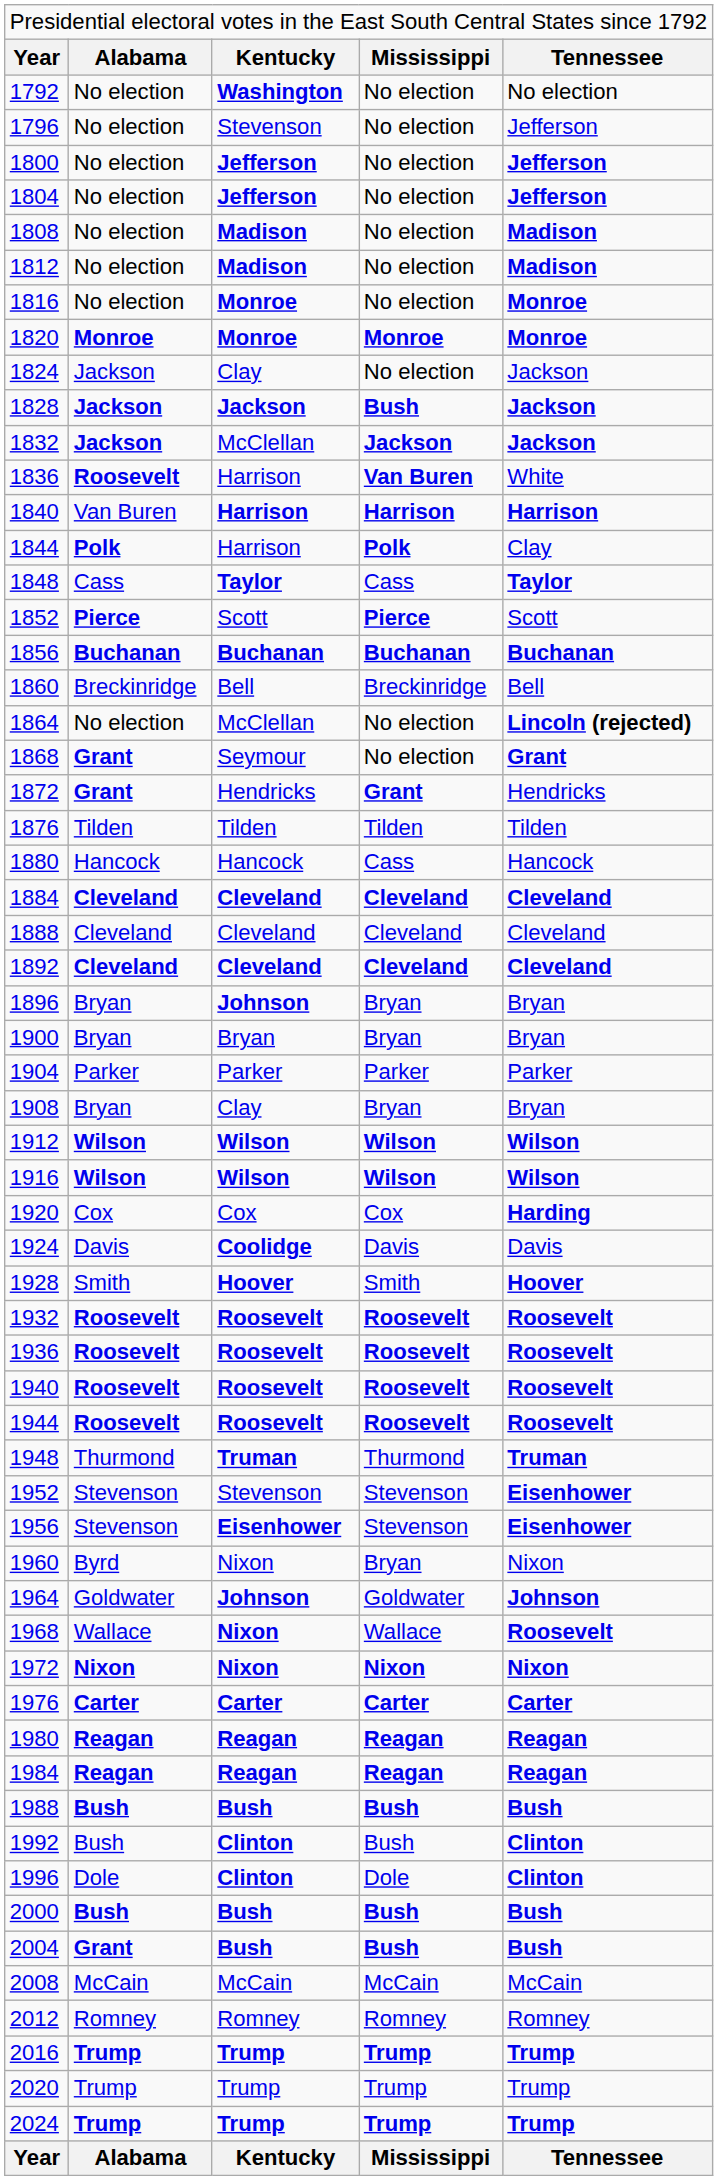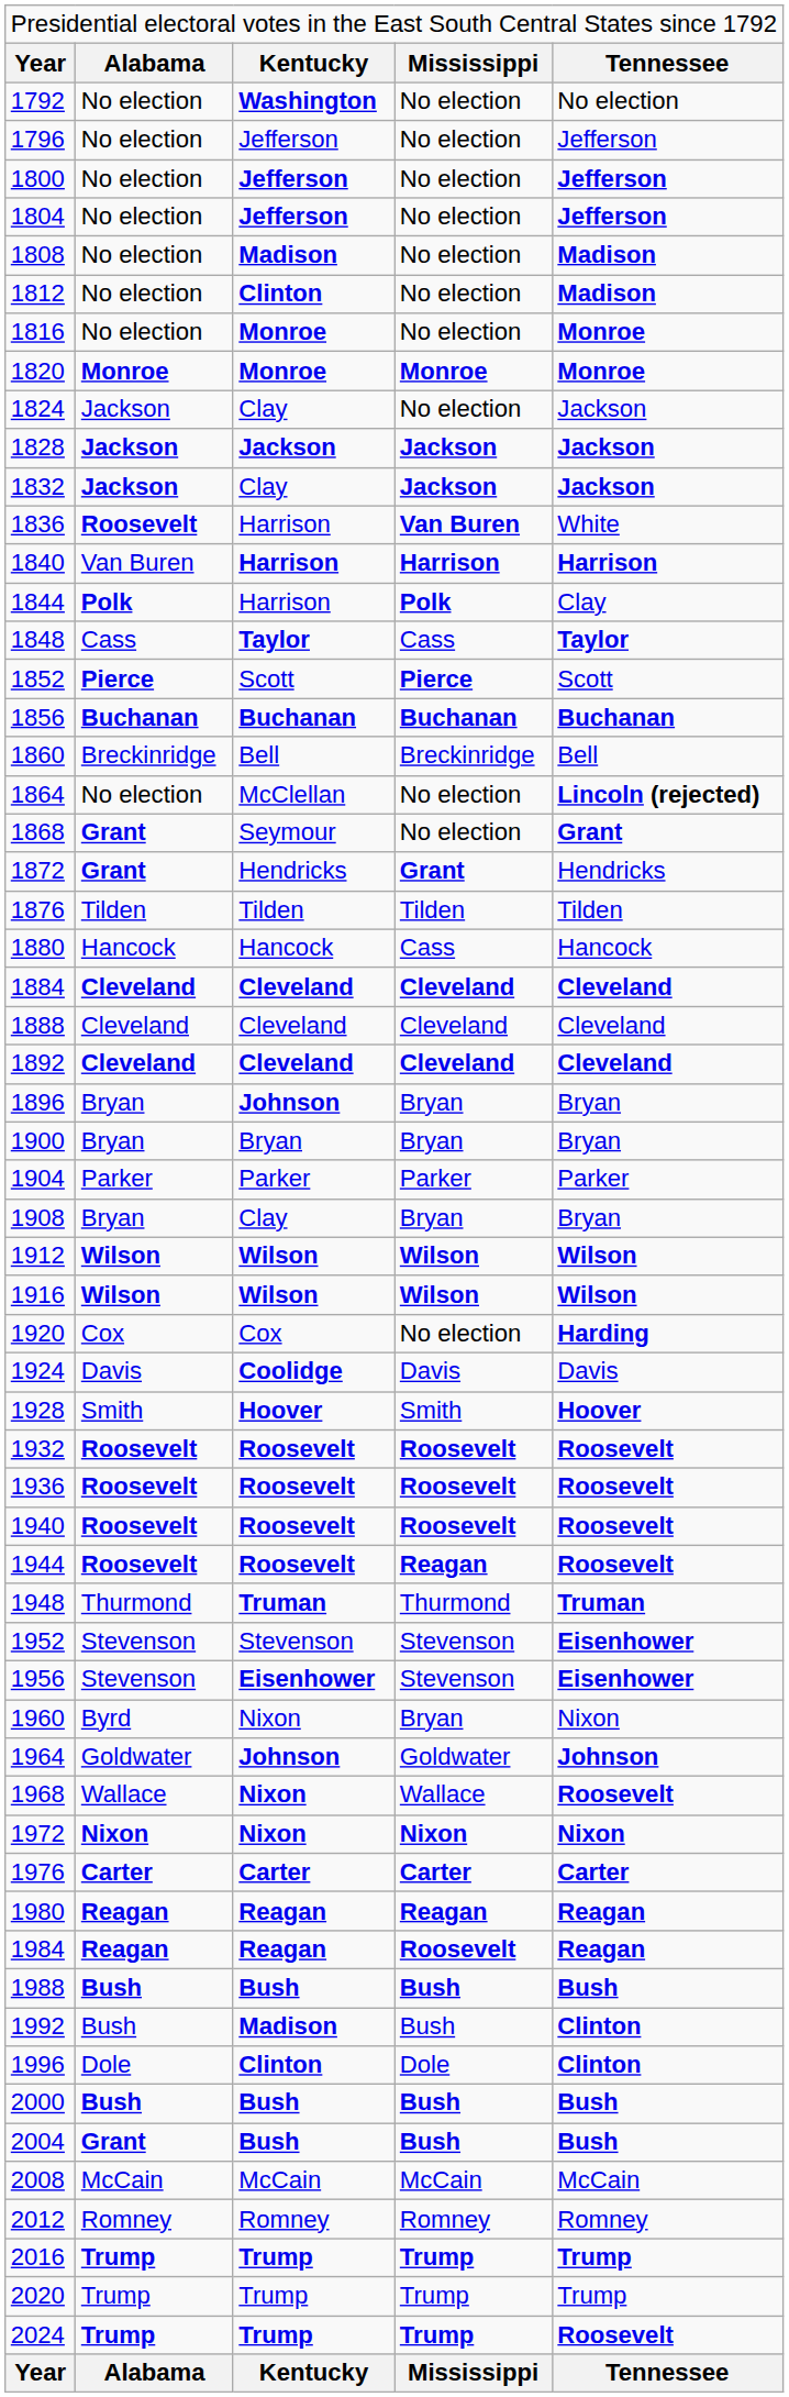 <table class="wikitable">
 <tr>
 <td align="center" colspan="5">Presidential electoral votes in the East South Central States since 1792</td>
 </tr>
 <tr>
 <th>Year</th>
 <th>Alabama</th>
 <th>Kentucky</th>
 <th>Mississippi</th>
 <th>Tennessee</th>
 </tr>
 <tr>
 <td><a href='#'>1792</a></td>
 <td>No election</td>
 <td><strong><a href='#'>Washington</a></strong></td>
 <td>No election</td>
 <td>No election</td>
 </tr>
 <tr>
 <td><a href='#'>1796</a></td>
 <td>No election</td>
-<td><a href='#'>Stevenson</a></td>
+<td><a href='#'>Jefferson</a></td>
 <td>No election</td>
 <td><a href='#'>Jefferson</a></td>
 </tr>
 <tr>
 <td><a href='#'>1800</a></td>
 <td>No election</td>
 <td><strong><a href='#'>Jefferson</a></strong></td>
 <td>No election</td>
 <td><strong><a href='#'>Jefferson</a></strong></td>
 </tr>
 <tr>
 <td><a href='#'>1804</a></td>
 <td>No election</td>
 <td><strong><a href='#'>Jefferson</a></strong></td>
 <td>No election</td>
 <td><strong><a href='#'>Jefferson</a></strong></td>
 </tr>
 <tr>
 <td><a href='#'>1808</a></td>
 <td>No election</td>
 <td><strong><a href='#'>Madison</a></strong></td>
 <td>No election</td>
 <td><strong><a href='#'>Madison</a></strong></td>
 </tr>
 <tr>
 <td><a href='#'>1812</a></td>
 <td>No election</td>
-<td><strong><a href='#'>Madison</a></strong></td>
+<td><strong><a href='#'>Clinton</a></strong></td>
 <td>No election</td>
 <td><strong><a href='#'>Madison</a></strong></td>
 </tr>
 <tr>
 <td><a href='#'>1816</a></td>
 <td>No election</td>
 <td><strong><a href='#'>Monroe</a></strong></td>
 <td>No election</td>
 <td><strong><a href='#'>Monroe</a></strong></td>
 </tr>
 <tr>
 <td><a href='#'>1820</a></td>
 <td><strong><a href='#'>Monroe</a></strong></td>
 <td><strong><a href='#'>Monroe</a></strong></td>
 <td><strong><a href='#'>Monroe</a></strong></td>
 <td><strong><a href='#'>Monroe</a></strong></td>
 </tr>
 <tr>
 <td><a href='#'>1824</a></td>
 <td><a href='#'>Jackson</a></td>
 <td><a href='#'>Clay</a></td>
 <td>No election</td>
 <td><a href='#'>Jackson</a></td>
 </tr>
 <tr>
 <td><a href='#'>1828</a></td>
 <td><strong><a href='#'>Jackson</a></strong></td>
 <td><strong><a href='#'>Jackson</a></strong></td>
-<td><strong><a href='#'>Bush</a></strong></td>
+<td><strong><a href='#'>Jackson</a></strong></td>
 <td><strong><a href='#'>Jackson</a></strong></td>
 </tr>
 <tr>
 <td><a href='#'>1832</a></td>
 <td><strong><a href='#'>Jackson</a></strong></td>
-<td><a href='#'>McClellan</a></td>
+<td><a href='#'>Clay</a></td>
 <td><strong><a href='#'>Jackson</a></strong></td>
 <td><strong><a href='#'>Jackson</a></strong></td>
 </tr>
 <tr>
 <td><a href='#'>1836</a></td>
 <td><strong><a href='#'>Roosevelt</a></strong></td>
 <td><a href='#'>Harrison</a></td>
 <td><strong><a href='#'>Van Buren</a></strong></td>
 <td><a href='#'>White</a></td>
 </tr>
 <tr>
 <td><a href='#'>1840</a></td>
 <td><a href='#'>Van Buren</a></td>
 <td><strong><a href='#'>Harrison</a></strong></td>
 <td><strong><a href='#'>Harrison</a></strong></td>
 <td><strong><a href='#'>Harrison</a></strong></td>
 </tr>
 <tr>
 <td><a href='#'>1844</a></td>
 <td><strong><a href='#'>Polk</a></strong></td>
 <td><a href='#'>Harrison</a></td>
 <td><strong><a href='#'>Polk</a></strong></td>
 <td><a href='#'>Clay</a></td>
 </tr>
 <tr>
 <td><a href='#'>1848</a></td>
 <td><a href='#'>Cass</a></td>
 <td><strong><a href='#'>Taylor</a></strong></td>
 <td><a href='#'>Cass</a></td>
 <td><strong><a href='#'>Taylor</a></strong></td>
 </tr>
 <tr>
 <td><a href='#'>1852</a></td>
 <td><strong><a href='#'>Pierce</a></strong></td>
 <td><a href='#'>Scott</a></td>
 <td><strong><a href='#'>Pierce</a></strong></td>
 <td><a href='#'>Scott</a></td>
 </tr>
 <tr>
 <td><a href='#'>1856</a></td>
 <td><strong><a href='#'>Buchanan</a></strong></td>
 <td><strong><a href='#'>Buchanan</a></strong></td>
 <td><strong><a href='#'>Buchanan</a></strong></td>
 <td><strong><a href='#'>Buchanan</a></strong></td>
 </tr>
 <tr>
 <td><a href='#'>1860</a></td>
 <td><a href='#'>Breckinridge</a></td>
 <td><a href='#'>Bell</a></td>
 <td><a href='#'>Breckinridge</a></td>
 <td><a href='#'>Bell</a></td>
 </tr>
 <tr>
 <td><a href='#'>1864</a></td>
 <td>No election</td>
 <td><a href='#'>McClellan</a></td>
 <td>No election</td>
 <td><strong><a href='#'>Lincoln</a> (rejected)</strong></td>
 </tr>
 <tr>
 <td><a href='#'>1868</a></td>
 <td><strong><a href='#'>Grant</a></strong></td>
 <td><a href='#'>Seymour</a></td>
 <td>No election</td>
 <td><strong><a href='#'>Grant</a></strong></td>
 </tr>
 <tr>
 <td><a href='#'>1872</a></td>
 <td><strong><a href='#'>Grant</a></strong></td>
 <td><a href='#'>Hendricks</a></td>
 <td><strong><a href='#'>Grant</a></strong></td>
 <td><a href='#'>Hendricks</a></td>
 </tr>
 <tr>
 <td><a href='#'>1876</a></td>
 <td><a href='#'>Tilden</a></td>
 <td><a href='#'>Tilden</a></td>
 <td><a href='#'>Tilden</a></td>
 <td><a href='#'>Tilden</a></td>
 </tr>
 <tr>
 <td><a href='#'>1880</a></td>
 <td><a href='#'>Hancock</a></td>
 <td><a href='#'>Hancock</a></td>
 <td><a href='#'>Cass</a></td>
 <td><a href='#'>Hancock</a></td>
 </tr>
 <tr>
 <td><a href='#'>1884</a></td>
 <td><strong><a href='#'>Cleveland</a></strong></td>
 <td><strong><a href='#'>Cleveland</a></strong></td>
 <td><strong><a href='#'>Cleveland</a></strong></td>
 <td><strong><a href='#'>Cleveland</a></strong></td>
 </tr>
 <tr>
 <td><a href='#'>1888</a></td>
 <td><a href='#'>Cleveland</a></td>
 <td><a href='#'>Cleveland</a></td>
 <td><a href='#'>Cleveland</a></td>
 <td><a href='#'>Cleveland</a></td>
 </tr>
 <tr>
 <td><a href='#'>1892</a></td>
 <td><strong><a href='#'>Cleveland</a></strong></td>
 <td><strong><a href='#'>Cleveland</a></strong></td>
 <td><strong><a href='#'>Cleveland</a></strong></td>
 <td><strong><a href='#'>Cleveland</a></strong></td>
 </tr>
 <tr>
 <td><a href='#'>1896</a></td>
 <td><a href='#'>Bryan</a></td>
 <td><strong><a href='#'>Johnson</a></strong></td>
 <td><a href='#'>Bryan</a></td>
 <td><a href='#'>Bryan</a></td>
 </tr>
 <tr>
 <td><a href='#'>1900</a></td>
 <td><a href='#'>Bryan</a></td>
 <td><a href='#'>Bryan</a></td>
 <td><a href='#'>Bryan</a></td>
 <td><a href='#'>Bryan</a></td>
 </tr>
 <tr>
 <td><a href='#'>1904</a></td>
 <td><a href='#'>Parker</a></td>
 <td><a href='#'>Parker</a></td>
 <td><a href='#'>Parker</a></td>
 <td><a href='#'>Parker</a></td>
 </tr>
 <tr>
 <td><a href='#'>1908</a></td>
 <td><a href='#'>Bryan</a></td>
 <td><a href='#'>Clay</a></td>
 <td><a href='#'>Bryan</a></td>
 <td><a href='#'>Bryan</a></td>
 </tr>
 <tr>
 <td><a href='#'>1912</a></td>
 <td><strong><a href='#'>Wilson</a></strong></td>
 <td><strong><a href='#'>Wilson</a></strong></td>
 <td><strong><a href='#'>Wilson</a></strong></td>
 <td><strong><a href='#'>Wilson</a></strong></td>
 </tr>
 <tr>
 <td><a href='#'>1916</a></td>
 <td><strong><a href='#'>Wilson</a></strong></td>
 <td><strong><a href='#'>Wilson</a></strong></td>
 <td><strong><a href='#'>Wilson</a></strong></td>
 <td><strong><a href='#'>Wilson</a></strong></td>
 </tr>
 <tr>
 <td><a href='#'>1920</a></td>
 <td><a href='#'>Cox</a></td>
 <td><a href='#'>Cox</a></td>
-<td><a href='#'>Cox</a></td>
+<td>No election</td>
 <td><strong><a href='#'>Harding</a></strong></td>
 </tr>
 <tr>
 <td><a href='#'>1924</a></td>
 <td><a href='#'>Davis</a></td>
 <td><strong><a href='#'>Coolidge</a></strong></td>
 <td><a href='#'>Davis</a></td>
 <td><a href='#'>Davis</a></td>
 </tr>
 <tr>
 <td><a href='#'>1928</a></td>
 <td><a href='#'>Smith</a></td>
 <td><strong><a href='#'>Hoover</a></strong></td>
 <td><a href='#'>Smith</a></td>
 <td><strong><a href='#'>Hoover</a></strong></td>
 </tr>
 <tr>
 <td><a href='#'>1932</a></td>
 <td><strong><a href='#'>Roosevelt</a></strong></td>
 <td><strong><a href='#'>Roosevelt</a></strong></td>
 <td><strong><a href='#'>Roosevelt</a></strong></td>
 <td><strong><a href='#'>Roosevelt</a></strong></td>
 </tr>
 <tr>
 <td><a href='#'>1936</a></td>
 <td><strong><a href='#'>Roosevelt</a></strong></td>
 <td><strong><a href='#'>Roosevelt</a></strong></td>
 <td><strong><a href='#'>Roosevelt</a></strong></td>
 <td><strong><a href='#'>Roosevelt</a></strong></td>
 </tr>
 <tr>
 <td><a href='#'>1940</a></td>
 <td><strong><a href='#'>Roosevelt</a></strong></td>
 <td><strong><a href='#'>Roosevelt</a></strong></td>
 <td><strong><a href='#'>Roosevelt</a></strong></td>
 <td><strong><a href='#'>Roosevelt</a></strong></td>
 </tr>
 <tr>
 <td><a href='#'>1944</a></td>
 <td><strong><a href='#'>Roosevelt</a></strong></td>
 <td><strong><a href='#'>Roosevelt</a></strong></td>
-<td><strong><a href='#'>Roosevelt</a></strong></td>
+<td><strong><a href='#'>Reagan</a></strong></td>
 <td><strong><a href='#'>Roosevelt</a></strong></td>
 </tr>
 <tr>
 <td><a href='#'>1948</a></td>
 <td><a href='#'>Thurmond</a></td>
 <td><strong><a href='#'>Truman</a></strong></td>
 <td><a href='#'>Thurmond</a></td>
 <td><strong><a href='#'>Truman</a></strong></td>
 </tr>
 <tr>
 <td><a href='#'>1952</a></td>
 <td><a href='#'>Stevenson</a></td>
 <td><a href='#'>Stevenson</a></td>
 <td><a href='#'>Stevenson</a></td>
 <td><strong><a href='#'>Eisenhower</a></strong></td>
 </tr>
 <tr>
 <td><a href='#'>1956</a></td>
 <td><a href='#'>Stevenson</a></td>
 <td><strong><a href='#'>Eisenhower</a></strong></td>
 <td><a href='#'>Stevenson</a></td>
 <td><strong><a href='#'>Eisenhower</a></strong></td>
 </tr>
 <tr>
 <td><a href='#'>1960</a></td>
 <td><a href='#'>Byrd</a></td>
 <td><a href='#'>Nixon</a></td>
 <td><a href='#'>Bryan</a></td>
 <td><a href='#'>Nixon</a></td>
 </tr>
 <tr>
 <td><a href='#'>1964</a></td>
 <td><a href='#'>Goldwater</a></td>
 <td><strong><a href='#'>Johnson</a></strong></td>
 <td><a href='#'>Goldwater</a></td>
 <td><strong><a href='#'>Johnson</a></strong></td>
 </tr>
 <tr>
 <td><a href='#'>1968</a></td>
 <td><a href='#'>Wallace</a></td>
 <td><strong><a href='#'>Nixon</a></strong></td>
 <td><a href='#'>Wallace</a></td>
 <td><strong><a href='#'>Roosevelt</a></strong></td>
 </tr>
 <tr>
 <td><a href='#'>1972</a></td>
 <td><strong><a href='#'>Nixon</a></strong></td>
 <td><strong><a href='#'>Nixon</a></strong></td>
 <td><strong><a href='#'>Nixon</a></strong></td>
 <td><strong><a href='#'>Nixon</a></strong></td>
 </tr>
 <tr>
 <td><a href='#'>1976</a></td>
 <td><strong><a href='#'>Carter</a></strong></td>
 <td><strong><a href='#'>Carter</a></strong></td>
 <td><strong><a href='#'>Carter</a></strong></td>
 <td><strong><a href='#'>Carter</a></strong></td>
 </tr>
 <tr>
 <td><a href='#'>1980</a></td>
 <td><strong><a href='#'>Reagan</a></strong></td>
 <td><strong><a href='#'>Reagan</a></strong></td>
 <td><strong><a href='#'>Reagan</a></strong></td>
 <td><strong><a href='#'>Reagan</a></strong></td>
 </tr>
 <tr>
 <td><a href='#'>1984</a></td>
 <td><strong><a href='#'>Reagan</a></strong></td>
 <td><strong><a href='#'>Reagan</a></strong></td>
-<td><strong><a href='#'>Reagan</a></strong></td>
+<td><strong><a href='#'>Roosevelt</a></strong></td>
 <td><strong><a href='#'>Reagan</a></strong></td>
 </tr>
 <tr>
 <td><a href='#'>1988</a></td>
 <td><strong><a href='#'>Bush</a></strong></td>
 <td><strong><a href='#'>Bush</a></strong></td>
 <td><strong><a href='#'>Bush</a></strong></td>
 <td><strong><a href='#'>Bush</a></strong></td>
 </tr>
 <tr>
 <td><a href='#'>1992</a></td>
 <td><a href='#'>Bush</a></td>
-<td><strong><a href='#'>Clinton</a></strong></td>
+<td><strong><a href='#'>Madison</a></strong></td>
 <td><a href='#'>Bush</a></td>
 <td><strong><a href='#'>Clinton</a></strong></td>
 </tr>
 <tr>
 <td><a href='#'>1996</a></td>
 <td><a href='#'>Dole</a></td>
 <td><strong><a href='#'>Clinton</a></strong></td>
 <td><a href='#'>Dole</a></td>
 <td><strong><a href='#'>Clinton</a></strong></td>
 </tr>
 <tr>
 <td><a href='#'>2000</a></td>
 <td><strong><a href='#'>Bush</a></strong></td>
 <td><strong><a href='#'>Bush</a></strong></td>
 <td><strong><a href='#'>Bush</a></strong></td>
 <td><strong><a href='#'>Bush</a></strong></td>
 </tr>
 <tr>
 <td><a href='#'>2004</a></td>
 <td><strong><a href='#'>Grant</a></strong></td>
 <td><strong><a href='#'>Bush</a></strong></td>
 <td><strong><a href='#'>Bush</a></strong></td>
 <td><strong><a href='#'>Bush</a></strong></td>
 </tr>
 <tr>
 <td><a href='#'>2008</a></td>
 <td><a href='#'>McCain</a></td>
 <td><a href='#'>McCain</a></td>
 <td><a href='#'>McCain</a></td>
 <td><a href='#'>McCain</a></td>
 </tr>
 <tr>
 <td><a href='#'>2012</a></td>
 <td><a href='#'>Romney</a></td>
 <td><a href='#'>Romney</a></td>
 <td><a href='#'>Romney</a></td>
 <td><a href='#'>Romney</a></td>
 </tr>
 <tr>
 <td><a href='#'>2016</a></td>
 <td><strong><a href='#'>Trump</a></strong></td>
 <td><strong><a href='#'>Trump</a></strong></td>
 <td><strong><a href='#'>Trump</a></strong></td>
 <td><strong><a href='#'>Trump</a></strong></td>
 </tr>
 <tr>
 <td><a href='#'>2020</a></td>
 <td><a href='#'>Trump</a></td>
 <td><a href='#'>Trump</a></td>
 <td><a href='#'>Trump</a></td>
 <td><a href='#'>Trump</a></td>
 </tr>
 <tr>
 <td><a href='#'>2024</a></td>
 <td><strong><a href='#'>Trump</a></strong></td>
 <td><strong><a href='#'>Trump</a></strong></td>
 <td><strong><a href='#'>Trump</a></strong></td>
-<td><strong><a href='#'>Trump</a></strong></td>
+<td><strong><a href='#'>Roosevelt</a></strong></td>
 </tr>
 <tr>
 <th>Year</th>
 <th>Alabama</th>
 <th>Kentucky</th>
 <th>Mississippi</th>
 <th>Tennessee</th>
 </tr>
 </table>
